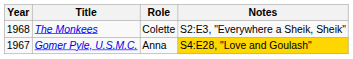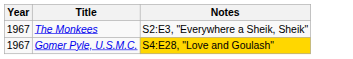 <table class="wikitable">
 <tr>
 <th>Year</th>
 <th>Title</th>
-<th>Role</th>
 <th>Notes</th>
 </tr>
 <tr>
-<td>1968</td>
+<td>1967</td>
 <td><em><a href='#'>The Monkees</a></em></td>
-<td>Colette</td>
 <td>S2:E3, "Everywhere a Sheik, Sheik"</td>
 </tr>
 <tr>
 <td>1967</td>
 <td><em><a href='#'>Gomer Pyle, U.S.M.C.</a></em></td>
-<td>Anna</td>
 <td style="background: gold;">S4:E28, "Love and Goulash"</td>
 </tr>
 </table>
